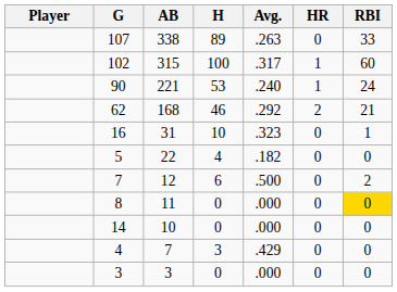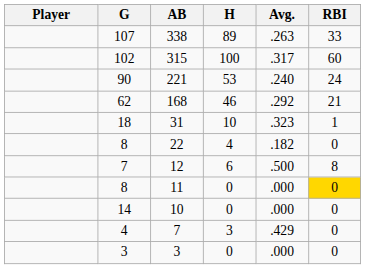 <table class="wikitable sortable">
 <tr>
 <th bgcolor="#DDDDFF" width="16%">Player</th>
 <th bgcolor="#DDDDFF" width="9%">G</th>
 <th bgcolor="#DDDDFF" width="9%">AB</th>
 <th bgcolor="#DDDDFF" width="9%">H</th>
 <th bgcolor="#DDDDFF" width="9%">Avg.</th>
-<th bgcolor="#DDDDFF" width="9%">HR</th>
 <th bgcolor="#DDDDFF" width="9%">RBI</th>
 </tr>
 <tr align="center">
 <td></td>
 <td>107</td>
 <td>338</td>
 <td>89</td>
 <td>.263</td>
-<td>0</td>
 <td>33</td>
 </tr>
 <tr align="center">
 <td></td>
 <td>102</td>
 <td>315</td>
 <td>100</td>
 <td>.317</td>
-<td>1</td>
 <td>60</td>
 </tr>
 <tr align="center">
 <td></td>
 <td>90</td>
 <td>221</td>
 <td>53</td>
 <td>.240</td>
-<td>1</td>
 <td>24</td>
 </tr>
 <tr align="center">
 <td></td>
 <td>62</td>
 <td>168</td>
 <td>46</td>
 <td>.292</td>
-<td>2</td>
 <td>21</td>
 </tr>
 <tr align="center">
 <td></td>
-<td>16</td>
+<td>18</td>
 <td>31</td>
 <td>10</td>
 <td>.323</td>
-<td>0</td>
 <td>1</td>
 </tr>
 <tr align="center">
 <td></td>
-<td>5</td>
+<td>8</td>
 <td>22</td>
 <td>4</td>
 <td>.182</td>
-<td>0</td>
 <td>0</td>
 </tr>
 <tr align="center">
 <td></td>
 <td>7</td>
 <td>12</td>
 <td>6</td>
 <td>.500</td>
-<td>0</td>
-<td>2</td>
+<td>8</td>
 </tr>
 <tr align="center">
 <td></td>
 <td>8</td>
 <td>11</td>
 <td>0</td>
 <td>.000</td>
-<td>0</td>
 <td style="background: gold;">0</td>
 </tr>
 <tr align="center">
 <td></td>
 <td>14</td>
 <td>10</td>
 <td>0</td>
 <td>.000</td>
 <td>0</td>
-<td>0</td>
 </tr>
 <tr align="center">
 <td></td>
 <td>4</td>
 <td>7</td>
 <td>3</td>
 <td>.429</td>
-<td>0</td>
 <td>0</td>
 </tr>
 <tr align="center">
 <td></td>
 <td>3</td>
 <td>3</td>
 <td>0</td>
 <td>.000</td>
 <td>0</td>
-<td>0</td>
 </tr>
 </table>
